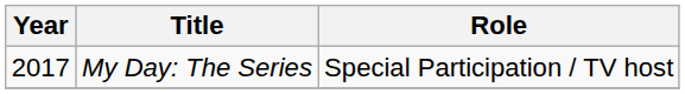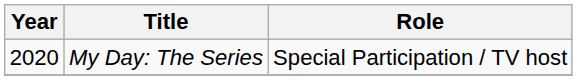 <table class="wikitable">
 <tr>
 <th>Year</th>
 <th>Title</th>
 <th>Role</th>
 </tr>
 <tr>
-<td>2017</td>
+<td>2020</td>
 <td><em>My Day: The Series</em></td>
 <td>Special Participation / TV host</td>
 </tr>
 <tr>
 </tr>
 </table>
